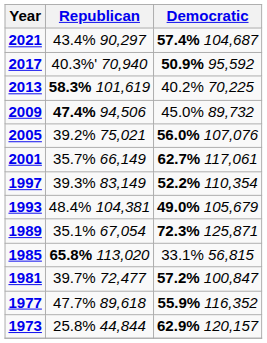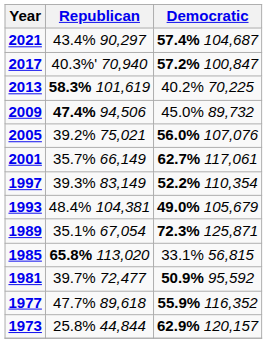 <table class="wikitable" style="float:right; margin: 1em 1em 1em 0;">
 <tr>
 <th>Year</th>
 <th><a href='#'>Republican</a></th>
 <th><a href='#'>Democratic</a></th>
 </tr>
 <tr>
 <td style="text-align:center;" ><strong><a href='#'>2021</a></strong></td>
 <td style="text-align:center;" >43.4% <em>90,297</em></td>
 <td style="text-align:center;" ><strong>57.4% </strong> <em>104,687</em></td>
 </tr>
 <tr>
 <td style="text-align:center;" ><strong><a href='#'>2017</a></strong></td>
 <td style="text-align:center;" >40.3%' <em>70,940</em></td>
-<td style="text-align:center;" ><strong>50.9%</strong> <em>95,592</em></td>
+<td style="text-align:center;" ><strong>57.2%</strong> <em>100,847</em></td>
 </tr>
 <tr>
 <td style="text-align:center;" ><strong><a href='#'>2013</a></strong></td>
 <td style="text-align:center;" ><strong>58.3% </strong> <em>101,619</em></td>
 <td style="text-align:center;" >40.2% <em>70,225</em></td>
 </tr>
 <tr>
 <td style="text-align:center;" ><strong><a href='#'>2009</a></strong></td>
 <td style="text-align:center;" ><strong>47.4%</strong> <em>94,506</em></td>
 <td style="text-align:center;" >45.0% <em>89,732</em></td>
 </tr>
 <tr>
 <td style="text-align:center;" ><strong><a href='#'>2005</a></strong></td>
 <td style="text-align:center;" >39.2% <em>75,021</em></td>
 <td style="text-align:center;" ><strong>56.0%</strong> <em>107,076</em></td>
 </tr>
 <tr>
 <td style="text-align:center;" ><strong><a href='#'>2001</a></strong></td>
 <td style="text-align:center;" >35.7% <em>66,149</em></td>
 <td style="text-align:center;" ><strong>62.7%</strong> <em>117,061</em></td>
 </tr>
 <tr>
 <td style="text-align:center;" ><strong><a href='#'>1997</a></strong></td>
 <td style="text-align:center;" >39.3% <em>83,149</em></td>
 <td style="text-align:center;" ><strong>52.2%</strong> <em>110,354</em></td>
 </tr>
 <tr>
 <td style="text-align:center;" ><strong><a href='#'>1993</a></strong></td>
 <td style="text-align:center;" >48.4% <em>104,381</em></td>
 <td style="text-align:center;" ><strong>49.0%</strong> <em>105,679</em></td>
 </tr>
 <tr>
 <td style="text-align:center;" ><strong><a href='#'>1989</a></strong></td>
 <td style="text-align:center;" >35.1% <em>67,054</em></td>
 <td style="text-align:center;" ><strong>72.3% </strong> <em>125,871</em></td>
 </tr>
 <tr>
 <td style="text-align:center;" ><strong><a href='#'>1985</a></strong></td>
 <td style="text-align:center;" ><strong>65.8% </strong> <em>113,020</em></td>
 <td style="text-align:center;" >33.1% <em>56,815</em></td>
 </tr>
 <tr>
 <td style="text-align:center;" ><strong><a href='#'>1981</a></strong></td>
 <td style="text-align:center;" >39.7% <em>72,477</em></td>
-<td style="text-align:center;" ><strong>57.2%</strong> <em>100,847</em></td>
+<td style="text-align:center;" ><strong>50.9%</strong> <em>95,592</em></td>
 </tr>
 <tr>
 <td style="text-align:center;" ><strong><a href='#'>1977</a></strong></td>
 <td style="text-align:center;" >47.7% <em>89,618</em></td>
 <td style="text-align:center;" ><strong>55.9%</strong> <em>116,352</em></td>
 </tr>
 <tr>
 <td style="text-align:center;" ><strong><a href='#'>1973</a></strong></td>
 <td style="text-align:center;" >25.8% <em>44,844</em></td>
 <td style="text-align:center;" ><strong>62.9% </strong> <em>120,157</em></td>
 </tr>
 <tr>
 </tr>
 </table>
